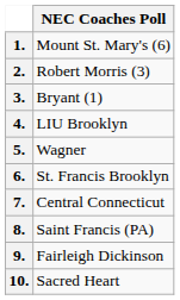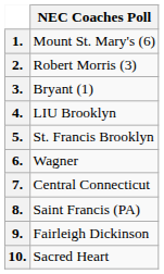 <table class="wikitable" style="white-space:nowrap; font-size:90%;">
 <tr>
 <td ! colspan=1 style="background:white; border-top-style:hidden; border-left-style:hidden;"></td>
 <th>NEC Coaches Poll</th>
 </tr>
 <tr>
 <th>1.</th>
 <td>Mount St. Mary's (6)</td>
 </tr>
 <tr>
 <th>2.</th>
 <td>Robert Morris (3)</td>
 </tr>
 <tr>
 <th>3.</th>
 <td>Bryant (1)</td>
 </tr>
 <tr>
 <th>4.</th>
 <td>LIU Brooklyn</td>
 </tr>
 <tr>
 <th>5.</th>
-<td>Wagner</td>
+<td>St. Francis Brooklyn</td>
 </tr>
 <tr>
 <th>6.</th>
-<td>St. Francis Brooklyn</td>
+<td>Wagner</td>
 </tr>
 <tr>
 <th>7.</th>
 <td>Central Connecticut</td>
 </tr>
 <tr>
 <th>8.</th>
 <td>Saint Francis (PA)</td>
 </tr>
 <tr>
 <th>9.</th>
 <td>Fairleigh Dickinson</td>
 </tr>
 <tr>
 <th>10.</th>
 <td>Sacred Heart</td>
 </tr>
 </table>
